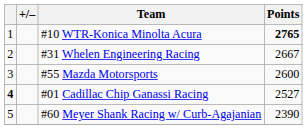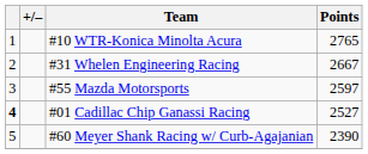 <table class="wikitable" style="font-size: 95%;">
 <tr>
 <th scope="col"></th>
 <th scope="col">+/–</th>
 <th scope="col">Team</th>
 <th scope="col">Points</th>
 </tr>
 <tr>
 <td align=center>1</td>
 <td align="left"></td>
 <td> #10 <a href='#'>WTR-Konica Minolta Acura</a></td>
-<td align=right><strong>2765</strong></td>
+<td align=right>2765</td>
 </tr>
 <tr>
 <td align=center>2</td>
 <td align="left"></td>
 <td> #31 <a href='#'>Whelen Engineering Racing</a></td>
 <td align=right>2667</td>
 </tr>
 <tr>
 <td align=center>3</td>
 <td align="left"></td>
 <td> #55 <a href='#'>Mazda Motorsports</a></td>
-<td align=right>2600</td>
+<td align=right>2597</td>
 </tr>
 <tr>
 <td align=center><strong>4</strong></td>
 <td align="left"></td>
 <td> #01 <a href='#'>Cadillac Chip Ganassi Racing</a></td>
 <td align=right>2527</td>
 </tr>
 <tr>
 <td align=center>5</td>
 <td align="left"></td>
 <td> #60 <a href='#'>Meyer Shank Racing w/ Curb-Agajanian</a></td>
 <td align=right>2390</td>
 </tr>
 <tr>
 </tr>
 </table>
